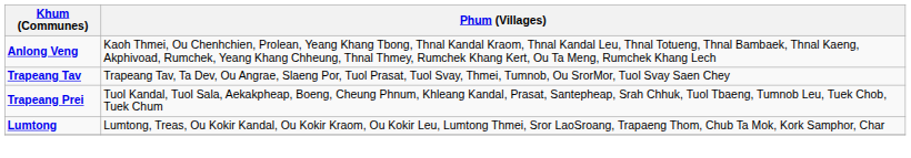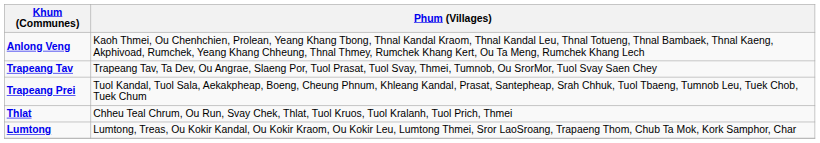 <table class="wikitable">
 <tr>
 <th><a href='#'>Khum</a> (Communes)</th>
 <th><a href='#'>Phum</a> (Villages)</th>
 </tr>
 <tr>
 <td><strong><a href='#'>Anlong Veng</a></strong></td>
 <td>Kaoh Thmei, Ou Chenhchien, Prolean, Yeang Khang Tbong, Thnal Kandal Kraom, Thnal Kandal Leu, Thnal Totueng, Thnal Bambaek, Thnal Kaeng, Akphivoad, Rumchek, Yeang Khang Chheung, Thnal Thmey, Rumchek Khang Kert, Ou Ta Meng, Rumchek Khang Lech</td>
 </tr>
 <tr>
 <td><strong><a href='#'>Trapeang Tav</a></strong></td>
 <td>Trapeang Tav, Ta Dev, Ou Angrae, Slaeng Por, Tuol Prasat, Tuol Svay, Thmei, Tumnob, Ou SrorMor, Tuol Svay Saen Chey</td>
 </tr>
 <tr>
 <td><strong><a href='#'>Trapeang Prei</a></strong></td>
 <td>Tuol Kandal, Tuol Sala, Aekakpheap, Boeng, Cheung Phnum, Khleang Kandal, Prasat, Santepheap, Srah Chhuk, Tuol Tbaeng, Tumnob Leu, Tuek Chob, Tuek Chum</td>
 </tr>
 <tr>
+<td><strong><a href='#'>Thlat</a></strong></td>
+<td>Chheu Teal Chrum, Ou Run, Svay Chek, Thlat, Tuol Kruos, Tuol Kralanh, Tuol Prich, Thmei</td>
+</tr>
+<tr>
 <td><strong><a href='#'>Lumtong</a></strong></td>
 <td>Lumtong, Treas, Ou Kokir Kandal, Ou Kokir Kraom, Ou Kokir Leu, Lumtong Thmei, Sror LaoSroang, Trapaeng Thom, Chub Ta Mok, Kork Samphor, Char</td>
 </tr>
 <tr>
 </tr>
 </table>
